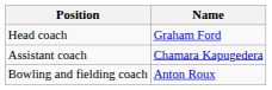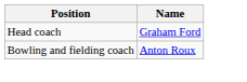 <table class="wikitable">
 <tr>
 <th>Position</th>
 <th>Name</th>
 </tr>
 <tr>
 <td>Head coach</td>
 <td><a href='#'>Graham Ford</a></td>
 </tr>
 <tr>
-<td>Assistant coach</td>
-<td><a href='#'>Chamara Kapugedera</a></td>
-</tr>
-<tr>
 <td>Bowling and fielding coach</td>
 <td><a href='#'>Anton Roux</a></td>
 </tr>
 </table>
